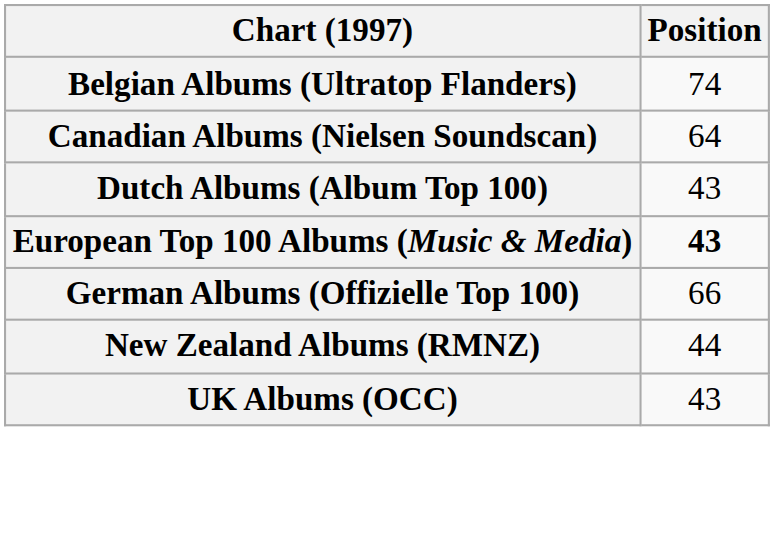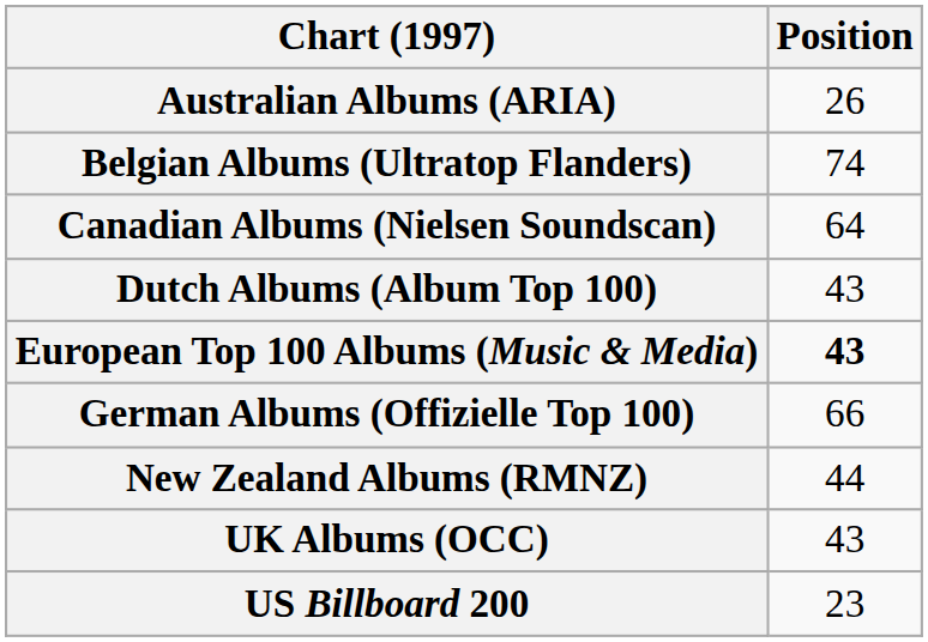 <table class="wikitable plainrowheaders sortable">
 <tr>
 <th>Chart (1997)</th>
 <th>Position</th>
+</tr>
+<tr>
+<th scope="row">Australian Albums (ARIA)</th>
+<td align="center">26</td>
 </tr>
 <tr>
 <th scope="row">Belgian Albums (Ultratop Flanders)</th>
 <td align="center">74</td>
 </tr>
 <tr>
 <th scope="row">Canadian Albums (Nielsen Soundscan)</th>
 <td align="center">64</td>
 </tr>
 <tr>
 <th scope="row">Dutch Albums (Album Top 100)</th>
 <td align="center">43</td>
 </tr>
 <tr>
 <th scope="row">European Top 100 Albums (<em>Music & Media</em>)</th>
 <td align="center"><strong>43</strong></td>
 </tr>
 <tr>
 <th scope="row">German Albums (Offizielle Top 100)</th>
 <td align="center">66</td>
 </tr>
 <tr>
 <th scope="row">New Zealand Albums (RMNZ)</th>
 <td align="center">44</td>
 </tr>
 <tr>
 <th scope="row">UK Albums (OCC)</th>
 <td align="center">43</td>
 </tr>
+<tr>
+<th scope="row">US <em>Billboard</em> 200</th>
+<td align="center">23</td>
+</tr>
 </table>
